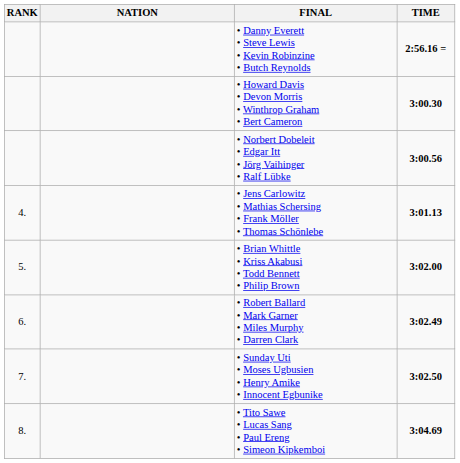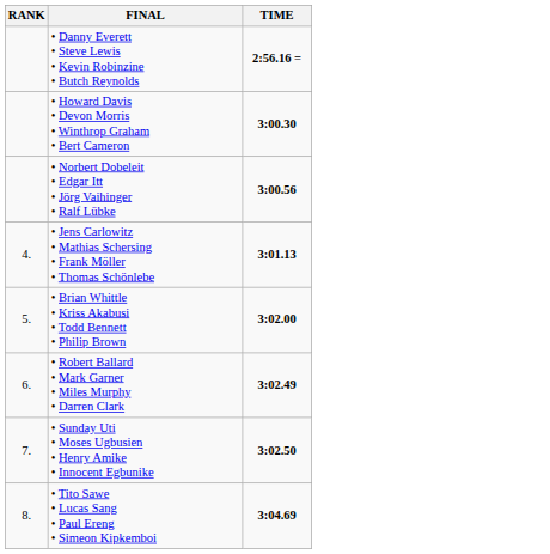 <table class="wikitable" style="border-collapse: collapse; font-size: 90%;">
 <tr>
 <th>RANK</th>
-<th style="width: 18em">NATION</th>
 <th style="width: 15em">FINAL</th>
 <th style="width: 5em">TIME</th>
 </tr>
 <tr>
-<td align="center"></td>
 <td align="center"></td>
 <td>• <a href='#'>Danny Everett</a><br>• <a href='#'>Steve Lewis</a><br>• <a href='#'>Kevin Robinzine</a><br>• <a href='#'>Butch Reynolds</a></td>
 <td align="center"><strong>2:56.16</strong> <strong>=</strong></td>
 </tr>
 <tr>
 <td align="center"></td>
-<td align="center"></td>
 <td>• <a href='#'>Howard Davis</a><br>• <a href='#'>Devon Morris</a><br>• <a href='#'>Winthrop Graham</a><br>• <a href='#'>Bert Cameron</a></td>
 <td align="center"><strong>3:00.30</strong></td>
 </tr>
 <tr>
-<td align="center"></td>
 <td align="center"></td>
 <td>• <a href='#'>Norbert Dobeleit</a><br>• <a href='#'>Edgar Itt</a><br>• <a href='#'>Jörg Vaihinger</a><br>• <a href='#'>Ralf Lübke</a></td>
 <td align="center"><strong>3:00.56</strong></td>
 </tr>
 <tr>
 <td align="center">4.</td>
-<td align="center"></td>
 <td>• <a href='#'>Jens Carlowitz</a><br>• <a href='#'>Mathias Schersing</a><br>• <a href='#'>Frank Möller</a><br>• <a href='#'>Thomas Schönlebe</a></td>
 <td align="center"><strong>3:01.13</strong></td>
 </tr>
 <tr>
 <td align="center">5.</td>
-<td align="center"></td>
 <td>• <a href='#'>Brian Whittle</a><br>• <a href='#'>Kriss Akabusi</a><br>• <a href='#'>Todd Bennett</a><br>• <a href='#'>Philip Brown</a></td>
 <td align="center"><strong>3:02.00</strong></td>
 </tr>
 <tr>
 <td align="center">6.</td>
-<td align="center"></td>
 <td>• <a href='#'>Robert Ballard</a><br>• <a href='#'>Mark Garner</a><br>• <a href='#'>Miles Murphy</a><br>• <a href='#'>Darren Clark</a></td>
 <td align="center"><strong>3:02.49</strong></td>
 </tr>
 <tr>
 <td align="center">7.</td>
-<td align="center"></td>
 <td>• <a href='#'>Sunday Uti</a><br>• <a href='#'>Moses Ugbusien</a><br>• <a href='#'>Henry Amike</a><br>• <a href='#'>Innocent Egbunike</a></td>
 <td align="center"><strong>3:02.50</strong></td>
 </tr>
 <tr>
 <td align="center">8.</td>
-<td align="center"></td>
 <td>• <a href='#'>Tito Sawe</a><br>• <a href='#'>Lucas Sang</a><br>• <a href='#'>Paul Ereng</a><br>• <a href='#'>Simeon Kipkemboi</a></td>
 <td align="center"><strong>3:04.69</strong></td>
 </tr>
 </table>
